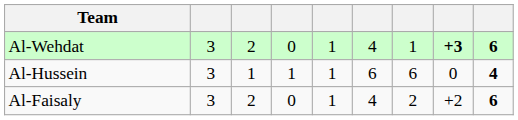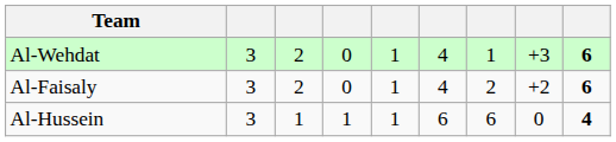 <table class="wikitable" style="text-align: center;">
 <tr>
 <th width="165">Team</th>
 <th width="30"></th>
 <th width="30"></th>
 <th width="30"></th>
 <th width="30"></th>
 <th width="30"></th>
 <th width="30"></th>
 <th width="30"></th>
 <th width="30"></th>
 </tr>
 <tr bgcolor="#ccffcc">
 <td align="left">Al-Wehdat</td>
 <td>3</td>
 <td>2</td>
 <td>0</td>
 <td>1</td>
 <td>4</td>
 <td>1</td>
-<td><strong>+3</strong></td>
+<td>+3</td>
+<td><strong>6</strong></td>
+</tr>
+<tr>
+<td align="left">Al-Faisaly</td>
+<td>3</td>
+<td>2</td>
+<td>0</td>
+<td>1</td>
+<td>4</td>
+<td>2</td>
+<td>+2</td>
 <td><strong>6</strong></td>
 </tr>
 <tr>
 <td align="left">Al-Hussein</td>
 <td>3</td>
 <td>1</td>
 <td>1</td>
 <td>1</td>
 <td>6</td>
 <td>6</td>
 <td>0</td>
 <td><strong>4</strong></td>
 </tr>
-<tr>
-<td align="left">Al-Faisaly</td>
-<td>3</td>
-<td>2</td>
-<td>0</td>
-<td>1</td>
-<td>4</td>
-<td>2</td>
-<td>+2</td>
-<td><strong>6</strong></td>
-</tr>
 </table>
